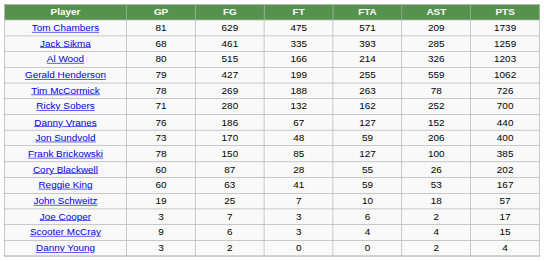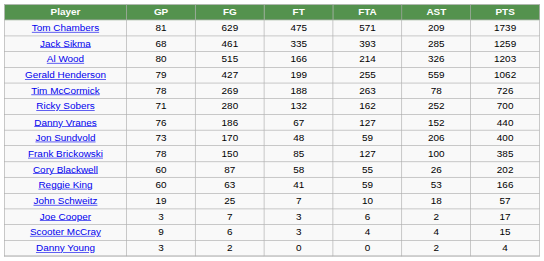 <table class="wikitable sortable">
 <tr>
 <th style="background:#54924E; color:white" width="16%">Player</th>
 <th style="background:#54924E; color:white" width="9%">GP</th>
 <th style="background:#54924E; color:white" width="9%">FG</th>
 <th style="background:#54924E; color:white" width="9%">FT</th>
 <th style="background:#54924E; color:white" width="9%">FTA</th>
 <th style="background:#54924E; color:white" width="9%">AST</th>
 <th style="background:#54924E; color:white" width="9%">PTS</th>
 </tr>
 <tr align="center">
 <td><a href='#'>Tom Chambers</a></td>
 <td>81</td>
 <td>629</td>
 <td>475</td>
 <td>571</td>
 <td>209</td>
 <td>1739</td>
 </tr>
 <tr align="center">
 <td><a href='#'>Jack Sikma</a></td>
 <td>68</td>
 <td>461</td>
 <td>335</td>
 <td>393</td>
 <td>285</td>
 <td>1259</td>
 </tr>
 <tr align="center">
 <td><a href='#'>Al Wood</a></td>
 <td>80</td>
 <td>515</td>
 <td>166</td>
 <td>214</td>
 <td>326</td>
 <td>1203</td>
 </tr>
 <tr align="center">
 <td><a href='#'>Gerald Henderson</a></td>
 <td>79</td>
 <td>427</td>
 <td>199</td>
 <td>255</td>
 <td>559</td>
 <td>1062</td>
 </tr>
 <tr align="center">
 <td><a href='#'>Tim McCormick</a></td>
 <td>78</td>
 <td>269</td>
 <td>188</td>
 <td>263</td>
 <td>78</td>
 <td>726</td>
 </tr>
 <tr align="center">
 <td><a href='#'>Ricky Sobers</a></td>
 <td>71</td>
 <td>280</td>
 <td>132</td>
 <td>162</td>
 <td>252</td>
 <td>700</td>
 </tr>
 <tr align="center">
 <td><a href='#'>Danny Vranes</a></td>
 <td>76</td>
 <td>186</td>
 <td>67</td>
 <td>127</td>
 <td>152</td>
 <td>440</td>
 </tr>
 <tr align="center">
 <td><a href='#'>Jon Sundvold</a></td>
 <td>73</td>
 <td>170</td>
 <td>48</td>
 <td>59</td>
 <td>206</td>
 <td>400</td>
 </tr>
 <tr align="center">
 <td><a href='#'>Frank Brickowski</a></td>
 <td>78</td>
 <td>150</td>
 <td>85</td>
 <td>127</td>
 <td>100</td>
 <td>385</td>
 </tr>
 <tr align="center">
 <td><a href='#'>Cory Blackwell</a></td>
 <td>60</td>
 <td>87</td>
-<td>28</td>
+<td>58</td>
 <td>55</td>
 <td>26</td>
 <td>202</td>
 </tr>
 <tr align="center">
 <td><a href='#'>Reggie King</a></td>
 <td>60</td>
 <td>63</td>
 <td>41</td>
 <td>59</td>
 <td>53</td>
-<td>167</td>
+<td>166</td>
 </tr>
 <tr align="center">
 <td><a href='#'>John Schweitz</a></td>
 <td>19</td>
 <td>25</td>
 <td>7</td>
 <td>10</td>
 <td>18</td>
 <td>57</td>
 </tr>
 <tr align="center">
 <td><a href='#'>Joe Cooper</a></td>
 <td>3</td>
 <td>7</td>
 <td>3</td>
 <td>6</td>
 <td>2</td>
 <td>17</td>
 </tr>
 <tr align="center">
 <td><a href='#'>Scooter McCray</a></td>
 <td>9</td>
 <td>6</td>
 <td>3</td>
 <td>4</td>
 <td>4</td>
 <td>15</td>
 </tr>
 <tr align="center">
 <td><a href='#'>Danny Young</a></td>
 <td>3</td>
 <td>2</td>
 <td>0</td>
 <td>0</td>
 <td>2</td>
 <td>4</td>
 </tr>
 <tr align="center">
 </tr>
 </table>
